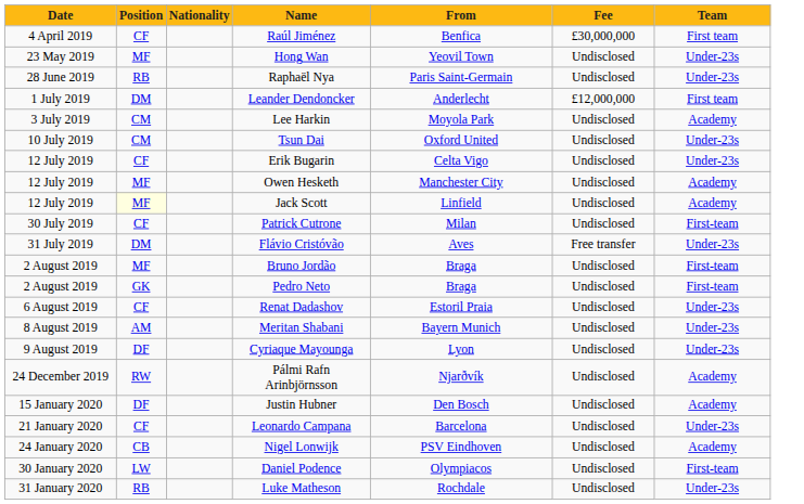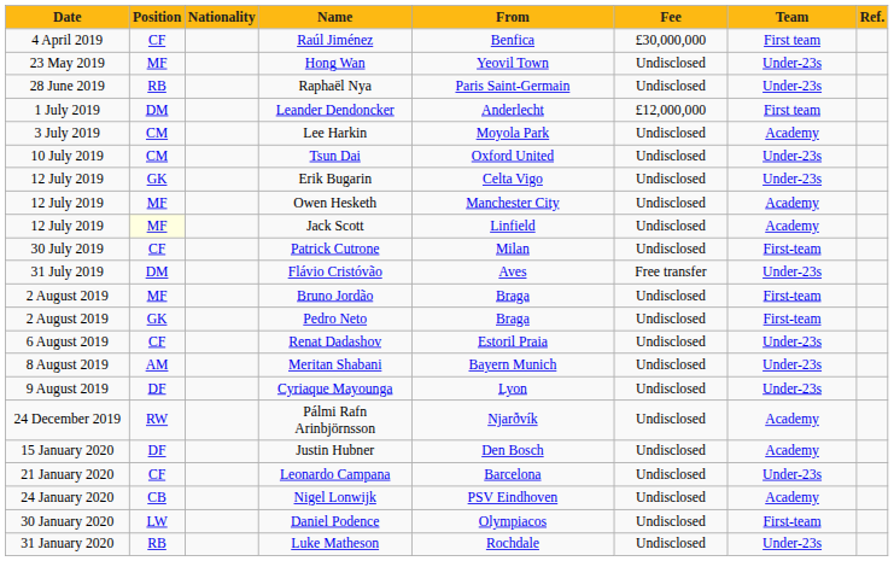 <table class="wikitable"  style="text-align:center; font-size:90%; ">
 <tr>
 <th style="background:#FDB913; color:#231F20; width:120px;">Date</th>
 <th style="background:#FDB913; color:#231F20; width:50px;">Position</th>
 <th style="background:#FDB913; color:#231F20; width:50px;">Nationality</th>
 <th style="background:#FDB913; color:#231F20; width:150px;">Name</th>
 <th style="background:#FDB913; color:#231F20; width:200px;">From</th>
 <th style="background:#FDB913; color:#231F20; width:110px;">Fee</th>
 <th style="background:#FDB913; color:#231F20; width:125px;">Team</th>
+<th style="background:#FDB913; color:#231F20; width:25px;">Ref.</th>
 </tr>
 <tr>
 <td>4 April 2019</td>
 <td><a href='#'>CF</a></td>
 <td></td>
 <td><a href='#'>Raúl Jiménez</a></td>
 <td> <a href='#'>Benfica</a></td>
 <td>£30,000,000</td>
 <td><a href='#'>First team</a></td>
+<td></td>
 </tr>
 <tr>
 <td>23 May 2019</td>
 <td><a href='#'>MF</a></td>
 <td></td>
 <td><a href='#'>Hong Wan</a></td>
 <td> <a href='#'>Yeovil Town</a></td>
 <td>Undisclosed</td>
 <td><a href='#'>Under-23s</a></td>
+<td></td>
 </tr>
 <tr>
 <td>28 June 2019</td>
 <td><a href='#'>RB</a></td>
 <td></td>
 <td>Raphaël Nya</td>
 <td> <a href='#'>Paris Saint-Germain</a></td>
 <td>Undisclosed</td>
 <td><a href='#'>Under-23s</a></td>
+<td></td>
 </tr>
 <tr>
 <td>1 July 2019</td>
 <td><a href='#'>DM</a></td>
 <td></td>
 <td><a href='#'>Leander Dendoncker</a></td>
 <td> <a href='#'>Anderlecht</a></td>
 <td>£12,000,000</td>
 <td><a href='#'>First team</a></td>
+<td></td>
 </tr>
 <tr>
 <td>3 July 2019</td>
 <td><a href='#'>CM</a></td>
 <td></td>
 <td>Lee Harkin</td>
 <td> <a href='#'>Moyola Park</a></td>
 <td>Undisclosed</td>
 <td><a href='#'>Academy</a></td>
+<td></td>
 </tr>
 <tr>
 <td>10 July 2019</td>
 <td><a href='#'>CM</a></td>
 <td></td>
 <td><a href='#'>Tsun Dai</a></td>
 <td> <a href='#'>Oxford United</a></td>
 <td>Undisclosed</td>
 <td><a href='#'>Under-23s</a></td>
+<td></td>
 </tr>
 <tr>
 <td>12 July 2019</td>
-<td><a href='#'>CF</a></td>
+<td><a href='#'>GK</a></td>
 <td></td>
 <td>Erik Bugarin</td>
 <td> <a href='#'>Celta Vigo</a></td>
 <td>Undisclosed</td>
 <td><a href='#'>Under-23s</a></td>
+<td></td>
 </tr>
 <tr>
 <td>12 July 2019</td>
 <td><a href='#'>MF</a></td>
 <td></td>
 <td>Owen Hesketh</td>
 <td> <a href='#'>Manchester City</a></td>
 <td>Undisclosed</td>
 <td><a href='#'>Academy</a></td>
+<td></td>
 </tr>
 <tr>
 <td>12 July 2019</td>
 <td style="background: lightyellow;"><a href='#'>MF</a></td>
 <td></td>
 <td>Jack Scott</td>
 <td> <a href='#'>Linfield</a></td>
 <td>Undisclosed</td>
 <td><a href='#'>Academy</a></td>
+<td></td>
 </tr>
 <tr>
 <td>30 July 2019</td>
 <td><a href='#'>CF</a></td>
 <td></td>
 <td><a href='#'>Patrick Cutrone</a></td>
 <td> <a href='#'>Milan</a></td>
 <td>Undisclosed</td>
 <td><a href='#'>First-team</a></td>
+<td></td>
 </tr>
 <tr>
 <td>31 July 2019</td>
 <td><a href='#'>DM</a></td>
 <td></td>
 <td><a href='#'>Flávio Cristóvão</a></td>
 <td> <a href='#'>Aves</a></td>
 <td>Free transfer</td>
 <td><a href='#'>Under-23s</a></td>
+<td></td>
 </tr>
 <tr>
 <td>2 August 2019</td>
 <td><a href='#'>MF</a></td>
 <td></td>
 <td><a href='#'>Bruno Jordão</a></td>
 <td> <a href='#'>Braga</a></td>
 <td>Undisclosed</td>
 <td><a href='#'>First-team</a></td>
+<td></td>
 </tr>
 <tr>
 <td>2 August 2019</td>
 <td><a href='#'>GK</a></td>
 <td></td>
 <td><a href='#'>Pedro Neto</a></td>
 <td> <a href='#'>Braga</a></td>
 <td>Undisclosed</td>
 <td><a href='#'>First-team</a></td>
+<td></td>
 </tr>
 <tr>
 <td>6 August 2019</td>
 <td><a href='#'>CF</a></td>
 <td></td>
 <td><a href='#'>Renat Dadashov</a></td>
 <td> <a href='#'>Estoril Praia</a></td>
 <td>Undisclosed</td>
 <td><a href='#'>Under-23s</a></td>
+<td></td>
 </tr>
 <tr>
 <td>8 August 2019</td>
 <td><a href='#'>AM</a></td>
 <td></td>
 <td><a href='#'>Meritan Shabani</a></td>
 <td> <a href='#'>Bayern Munich</a></td>
 <td>Undisclosed</td>
 <td><a href='#'>Under-23s</a></td>
+<td></td>
 </tr>
 <tr>
 <td>9 August 2019</td>
 <td><a href='#'>DF</a></td>
 <td></td>
 <td><a href='#'>Cyriaque Mayounga</a></td>
 <td> <a href='#'>Lyon</a></td>
 <td>Undisclosed</td>
 <td><a href='#'>Under-23s</a></td>
+<td></td>
 </tr>
 <tr>
 <td>24 December 2019</td>
 <td><a href='#'>RW</a></td>
 <td></td>
 <td>Pálmi Rafn Arinbjörnsson</td>
 <td> <a href='#'>Njarðvík</a></td>
 <td>Undisclosed</td>
 <td><a href='#'>Academy</a></td>
+<td></td>
 </tr>
 <tr>
 <td>15 January 2020</td>
 <td><a href='#'>DF</a></td>
 <td></td>
 <td>Justin Hubner</td>
 <td> <a href='#'>Den Bosch</a></td>
 <td>Undisclosed</td>
 <td><a href='#'>Academy</a></td>
+<td></td>
 </tr>
 <tr>
 <td>21 January 2020</td>
 <td><a href='#'>CF</a></td>
 <td></td>
 <td><a href='#'>Leonardo Campana</a></td>
 <td> <a href='#'>Barcelona</a></td>
 <td>Undisclosed</td>
 <td><a href='#'>Under-23s</a></td>
+<td></td>
 </tr>
 <tr>
 <td>24 January 2020</td>
 <td><a href='#'>CB</a></td>
 <td></td>
 <td><a href='#'>Nigel Lonwijk</a></td>
 <td> <a href='#'>PSV Eindhoven</a></td>
 <td>Undisclosed</td>
 <td><a href='#'>Academy</a></td>
+<td></td>
 </tr>
 <tr>
 <td>30 January 2020</td>
 <td><a href='#'>LW</a></td>
 <td></td>
 <td><a href='#'>Daniel Podence</a></td>
 <td> <a href='#'>Olympiacos</a></td>
 <td>Undisclosed</td>
 <td><a href='#'>First-team</a></td>
+<td></td>
 </tr>
 <tr>
 <td>31 January 2020</td>
 <td><a href='#'>RB</a></td>
 <td></td>
 <td><a href='#'>Luke Matheson</a></td>
 <td> <a href='#'>Rochdale</a></td>
 <td>Undisclosed</td>
 <td><a href='#'>Under-23s</a></td>
+<td></td>
 </tr>
 </table>
